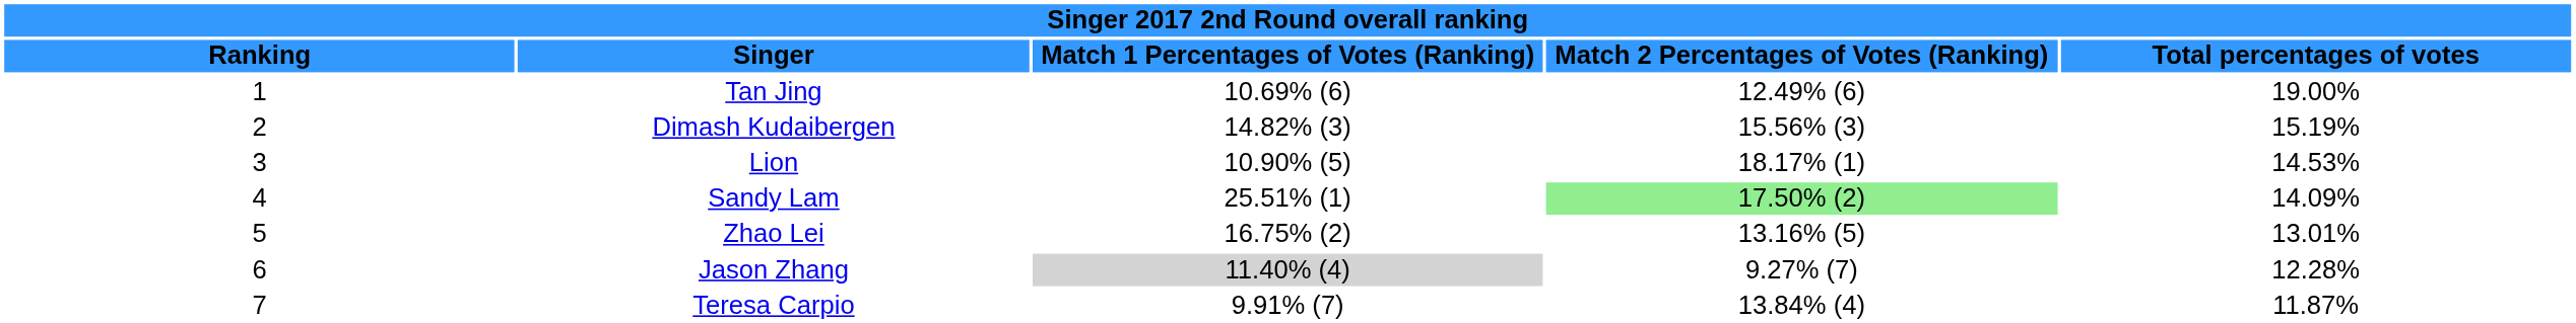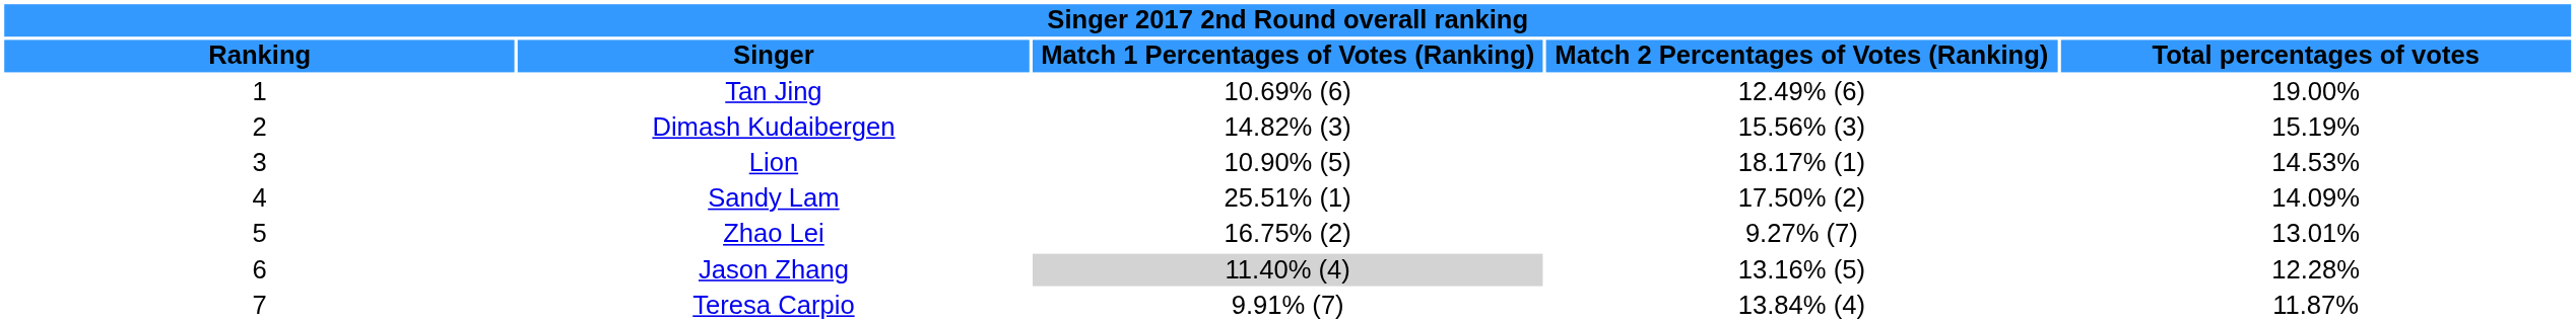 <table class="wikitalble" width="100%" style="text-align:center">
 <tr align=center style="background:#3399FF">
 <td colspan="5"><div><strong>Singer 2017 2nd Round overall ranking</strong></div></td>
 </tr>
 <tr align=center style="background:#3399FF">
 <td style="width:20%"><strong>Ranking</strong></td>
 <td style="width:20%"><strong>Singer</strong></td>
 <td style="width:20%"><strong>Match 1 Percentages of Votes (Ranking)</strong></td>
 <td style="width:20%"><strong>Match 2 Percentages of Votes (Ranking)</strong></td>
 <td style="width:20%"><strong>Total percentages of votes</strong></td>
 </tr>
 <tr>
 <td>1</td>
 <td><a href='#'>Tan Jing</a></td>
 <td>10.69% (6)</td>
 <td>12.49% (6)</td>
 <td>19.00%</td>
 </tr>
 <tr>
 <td>2</td>
 <td><a href='#'>Dimash Kudaibergen</a></td>
 <td>14.82% (3)</td>
 <td>15.56% (3)</td>
 <td>15.19%</td>
 </tr>
 <tr>
 <td>3</td>
 <td><a href='#'>Lion</a></td>
 <td>10.90% (5)</td>
 <td>18.17% (1)</td>
 <td>14.53%</td>
 </tr>
 <tr>
 <td>4</td>
 <td><a href='#'>Sandy Lam</a></td>
 <td>25.51% (1)</td>
-<td style="background: lightgreen;">17.50% (2)</td>
+<td>17.50% (2)</td>
 <td>14.09%</td>
 </tr>
 <tr>
 <td>5</td>
 <td><a href='#'>Zhao Lei</a></td>
 <td>16.75% (2)</td>
-<td>13.16% (5)</td>
+<td>9.27% (7)</td>
 <td>13.01%</td>
 </tr>
 <tr>
 <td>6</td>
 <td><a href='#'>Jason Zhang</a></td>
 <td style="background: lightgrey;">11.40% (4)</td>
-<td>9.27% (7)</td>
+<td>13.16% (5)</td>
 <td>12.28%</td>
 </tr>
 <tr>
 <td>7</td>
 <td><a href='#'>Teresa Carpio</a></td>
 <td>9.91% (7)</td>
 <td>13.84% (4)</td>
 <td>11.87%</td>
 </tr>
 </table>
